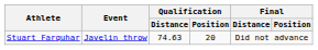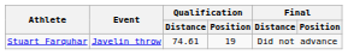 <table class=wikitable style="font-size:90%">
 <tr>
 <th rowspan="2">Athlete</th>
 <th rowspan="2">Event</th>
 <th colspan="2">Qualification</th>
 <th colspan="2">Final</th>
 </tr>
 <tr style="font-size:95%">
 <th>Distance</th>
 <th>Position</th>
 <th>Distance</th>
 <th>Position</th>
 </tr>
 <tr align=center>
 <td align=left><a href='#'>Stuart Farquhar</a></td>
 <td align=left><a href='#'>Javelin throw</a></td>
-<td>74.63</td>
-<td>20</td>
+<td>74.61</td>
+<td>19</td>
 <td colspan=2>Did not advance</td>
 </tr>
 </table>
